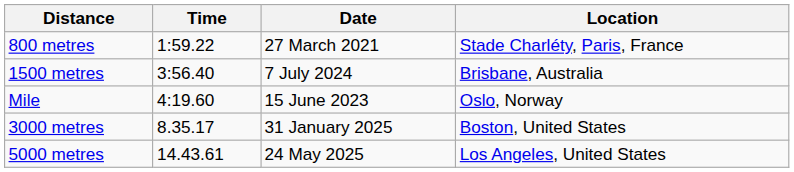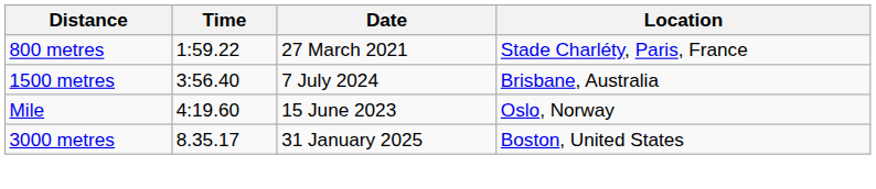 <table class="wikitable" style="font-size:95%;" width="55%">
 <tr>
 <th>Distance</th>
 <th>Time</th>
 <th>Date</th>
 <th>Location</th>
 </tr>
 <tr>
 <td><a href='#'>800 metres</a></td>
 <td>1:59.22</td>
 <td>27 March 2021</td>
 <td><a href='#'>Stade Charléty</a>, <a href='#'>Paris</a>, France</td>
 </tr>
 <tr>
 <td><a href='#'>1500 metres</a></td>
 <td>3:56.40</td>
 <td>7 July 2024</td>
 <td><a href='#'>Brisbane</a>, Australia</td>
 </tr>
 <tr>
 <td><a href='#'>Mile</a></td>
 <td>4:19.60</td>
 <td>15 June 2023</td>
 <td><a href='#'>Oslo</a>, Norway</td>
 </tr>
 <tr>
 <td><a href='#'>3000 metres</a></td>
 <td>8.35.17 </td>
 <td>31 January 2025</td>
 <td><a href='#'>Boston</a>, United States</td>
 </tr>
-<tr>
-<td><a href='#'>5000 metres</a></td>
-<td>14.43.61</td>
-<td>24 May 2025</td>
-<td><a href='#'>Los Angeles</a>, United States</td>
-</tr>
 </table>
